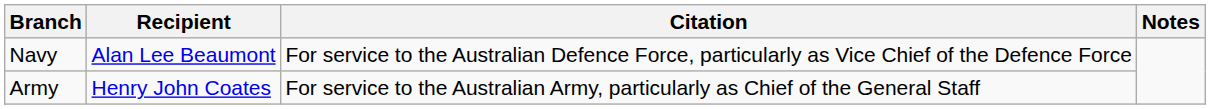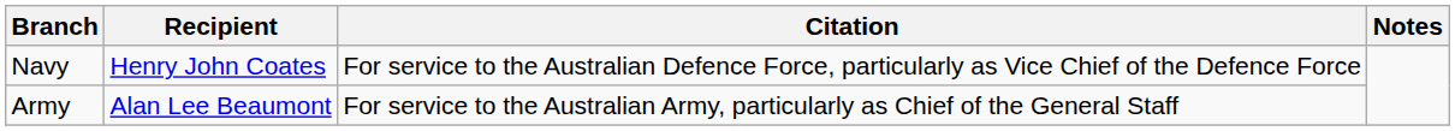 <table class="wikitable" style="font-size:95%;">
 <tr>
 <th>Branch</th>
 <th>Recipient</th>
 <th>Citation</th>
 <th>Notes</th>
 </tr>
 <tr>
 <td>Navy</td>
-<td> <a href='#'>Alan Lee Beaumont</a> </td>
+<td> <a href='#'>Henry John Coates</a> </td>
 <td>For service to the Australian Defence Force, particularly as Vice Chief of the Defence Force</td>
 <td rowspan=2></td>
 </tr>
 <tr>
 <td>Army</td>
-<td> <a href='#'>Henry John Coates</a> </td>
+<td> <a href='#'>Alan Lee Beaumont</a> </td>
 <td>For service to the Australian Army, particularly as Chief of the General Staff</td>
 </tr>
 </table>
